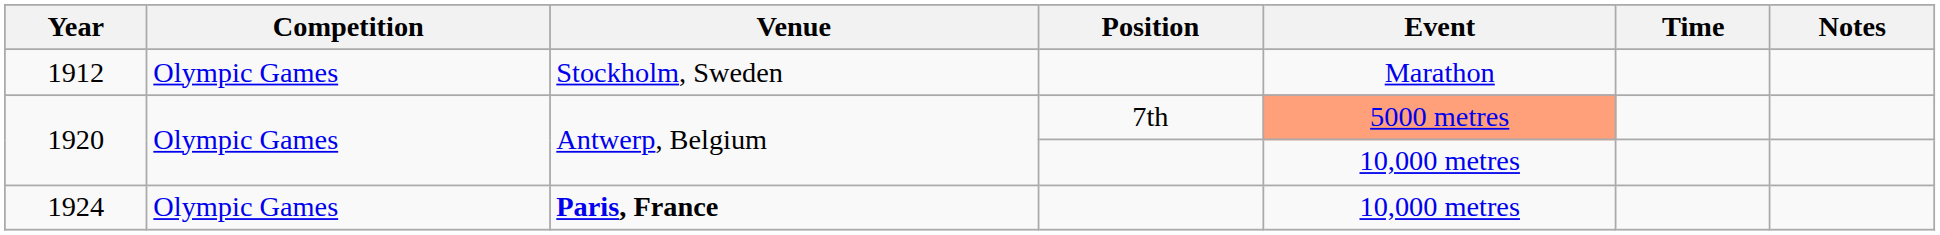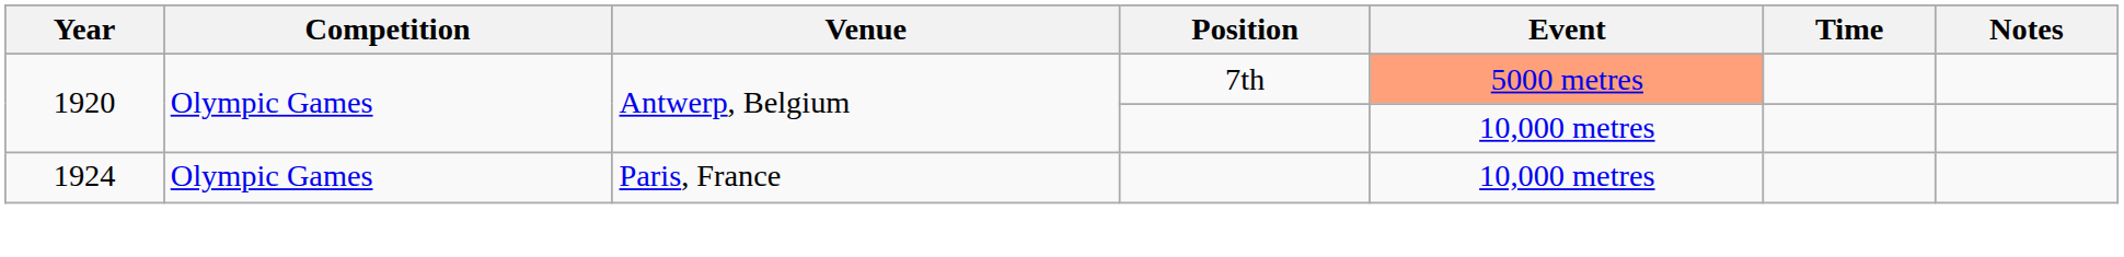 <table class="wikitable" width=55% style="font-size:100%; text-align:center;">
 <tr>
 <th>Year</th>
 <th>Competition</th>
 <th>Venue</th>
 <th>Position</th>
 <th>Event</th>
 <th>Time</th>
 <th>Notes</th>
-</tr>
-<tr>
-<td rowspan=1>1912</td>
-<td rowspan=1 align=left><a href='#'>Olympic Games</a></td>
-<td rowspan=1 align=left><a href='#'>Stockholm</a>, Sweden</td>
-<td></td>
-<td><a href='#'>Marathon</a></td>
-<td></td>
-<td></td>
 </tr>
 <tr>
 <td rowspan=2>1920</td>
 <td rowspan=2 align=left><a href='#'>Olympic Games</a></td>
 <td rowspan=2 align=left><a href='#'>Antwerp</a>, Belgium</td>
 <td>7th</td>
 <td style="background: lightsalmon;"><a href='#'>5000 metres</a></td>
 <td></td>
 <td></td>
 </tr>
 <tr>
 <td></td>
 <td><a href='#'>10,000 metres</a></td>
 <td></td>
 <td></td>
 </tr>
 <tr>
 <td rowspan=1>1924</td>
 <td rowspan=1 align=left><a href='#'>Olympic Games</a></td>
-<td rowspan=1 align=left><strong><a href='#'>Paris</a>, France</strong></td>
+<td rowspan=1 align=left><a href='#'>Paris</a>, France</td>
 <td></td>
 <td><a href='#'>10,000 metres</a></td>
 <td></td>
 <td></td>
 </tr>
 </table>
